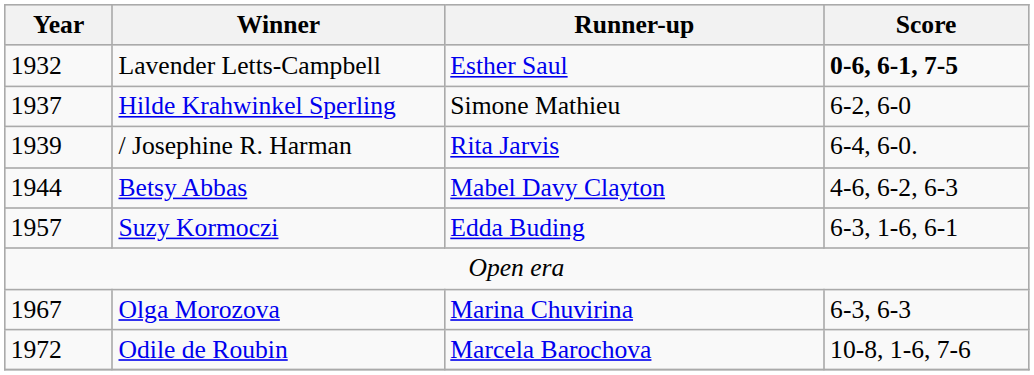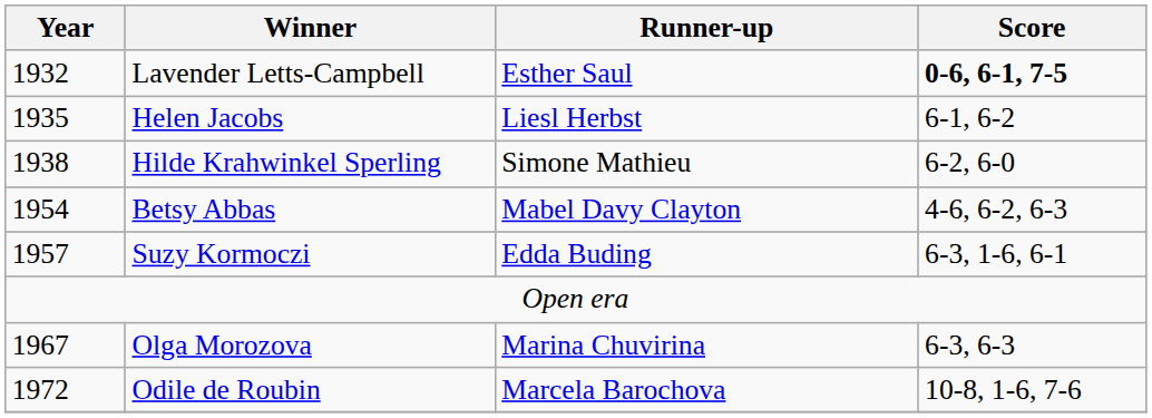 <table class="wikitable">
 <tr>
 <th style="width:60px;">Year</th>
 <th style="width:200px;">Winner</th>
 <th style="width:230px;">Runner-up</th>
 <th style="width:120px;">Score</th>
 </tr>
 <tr>
 <td>1932</td>
 <td> Lavender Letts-Campbell</td>
 <td> <a href='#'>Esther Saul</a></td>
 <td><strong>0-6, 6-1, 7-5</strong></td>
 </tr>
 <tr>
-<td>1937</td>
+<td>1935</td>
+<td> <a href='#'>Helen Jacobs</a></td>
+<td> <a href='#'>Liesl Herbst</a></td>
+<td>6-1, 6-2</td>
+</tr>
+<tr>
+<td>1938</td>
 <td> <a href='#'>Hilde Krahwinkel Sperling</a></td>
 <td>  Simone Mathieu</td>
 <td>6-2, 6-0</td>
 </tr>
 <tr>
-<td>1939</td>
-<td>/ Josephine R. Harman</td>
-<td> <a href='#'>Rita Jarvis</a></td>
-<td>6-4, 6-0.</td>
-</tr>
-<tr>
-<td>1944</td>
+<td>1954</td>
 <td> <a href='#'>Betsy Abbas</a></td>
 <td> <a href='#'>Mabel Davy Clayton</a></td>
 <td>4-6, 6-2, 6-3</td>
 </tr>
 <tr>
 <td>1957</td>
 <td> <a href='#'>Suzy Kormoczi</a></td>
 <td> <a href='#'>Edda Buding</a></td>
 <td>6-3, 1-6, 6-1</td>
 </tr>
 <tr>
 <td colspan=4 align=center><em>Open era </em></td>
 </tr>
 <tr>
 <td>1967</td>
 <td> <a href='#'>Olga Morozova</a></td>
 <td> <a href='#'>Marina Chuvirina</a></td>
 <td>6-3, 6-3</td>
 </tr>
 <tr>
 <td>1972</td>
 <td> <a href='#'>Odile de Roubin</a></td>
 <td> <a href='#'>Marcela Barochova</a></td>
 <td>10-8, 1-6, 7-6</td>
 </tr>
 <tr>
 </tr>
 </table>
